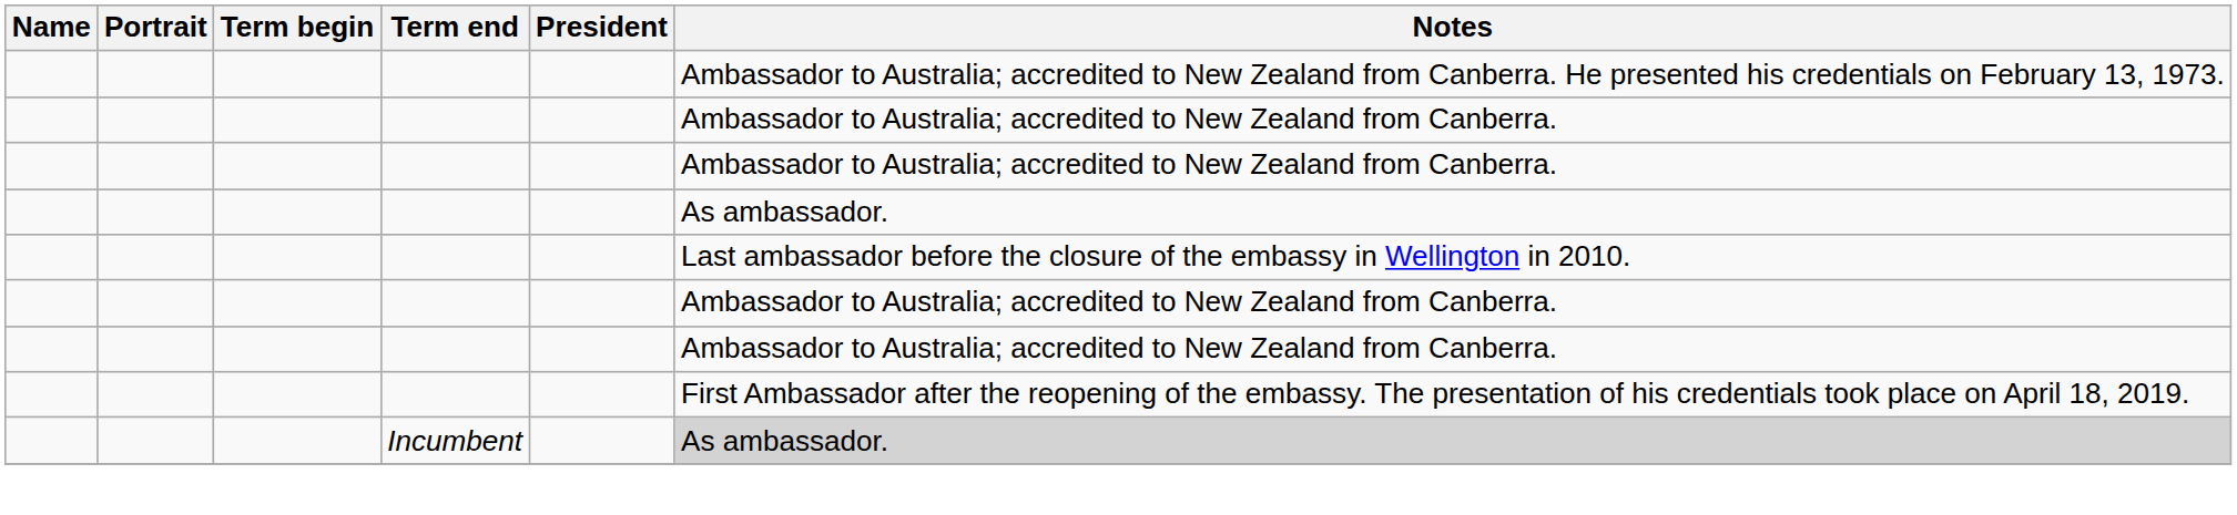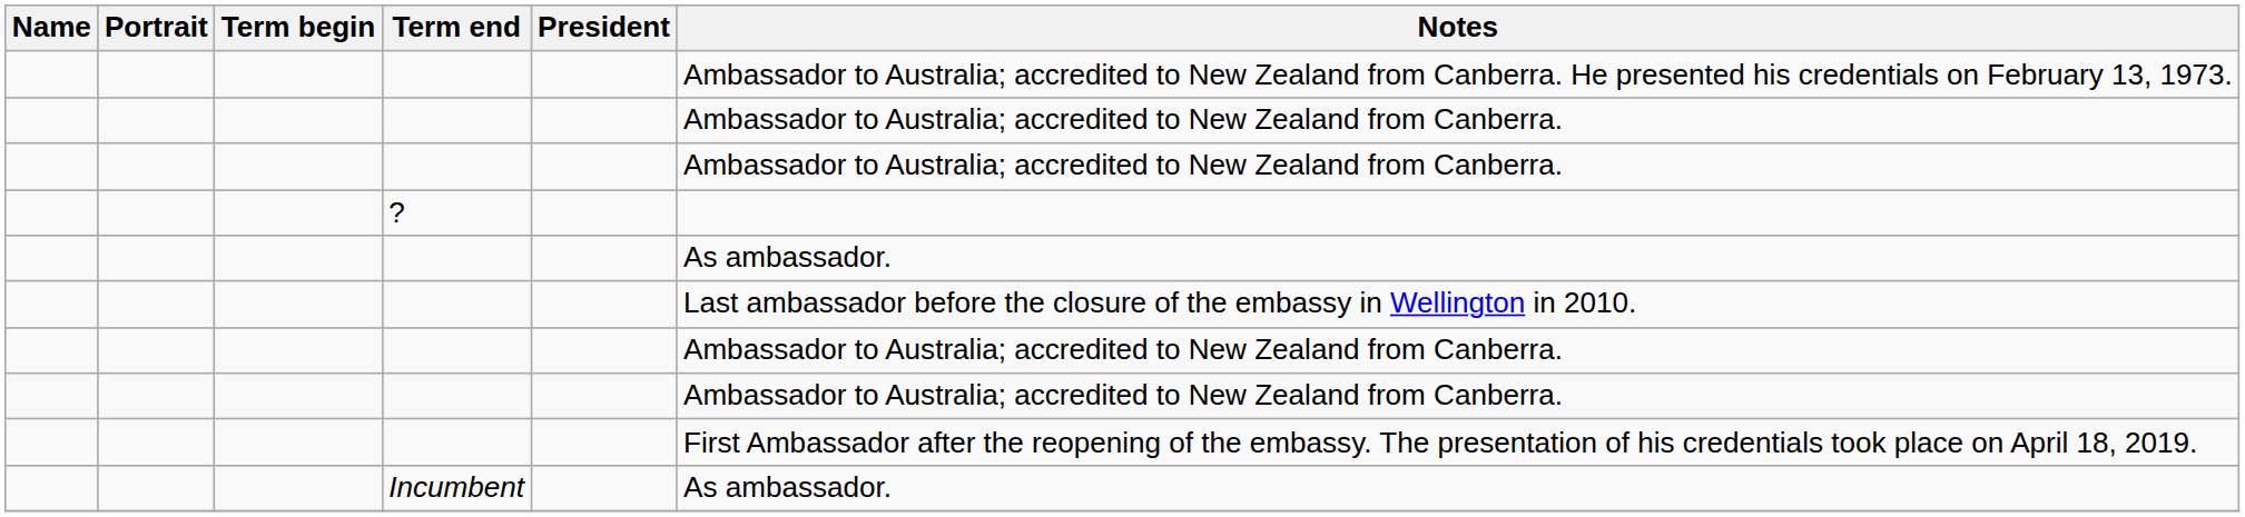 <table class="wikitable sortable"  text-align:center;">
 <tr>
 <th>Name</th>
 <th class="unsortable">Portrait</th>
 <th>Term begin</th>
 <th>Term end</th>
 <th>President</th>
 <th class="unsortable">Notes</th>
 </tr>
 <tr>
 <td></td>
 <td></td>
 <td></td>
 <td></td>
 <td></td>
 <td>Ambassador to Australia; accredited to New Zealand from Canberra. He presented his credentials on February 13, 1973.</td>
 </tr>
 <tr>
 <td></td>
 <td></td>
 <td></td>
 <td></td>
 <td></td>
 <td>Ambassador to Australia; accredited to New Zealand from Canberra.</td>
 </tr>
 <tr>
 <td></td>
 <td></td>
 <td></td>
 <td></td>
 <td></td>
 <td>Ambassador to Australia; accredited to New Zealand from Canberra.</td>
+</tr>
+<tr>
+<td></td>
+<td></td>
+<td></td>
+<td>?</td>
+<td></td>
+<td></td>
 </tr>
 <tr>
 <td></td>
 <td></td>
 <td></td>
 <td></td>
 <td></td>
 <td>As ambassador.</td>
 </tr>
 <tr>
 <td></td>
 <td></td>
 <td></td>
 <td></td>
 <td></td>
 <td>Last ambassador before the closure of the embassy in <a href='#'>Wellington</a> in 2010.</td>
 </tr>
 <tr>
 <td></td>
 <td></td>
 <td></td>
 <td></td>
 <td></td>
 <td>Ambassador to Australia; accredited to New Zealand from Canberra.</td>
 </tr>
 <tr>
 <td></td>
 <td></td>
 <td></td>
 <td></td>
 <td></td>
 <td>Ambassador to Australia; accredited to New Zealand from Canberra.</td>
 </tr>
 <tr>
 <td></td>
 <td></td>
 <td></td>
 <td></td>
 <td></td>
 <td>First Ambassador after the reopening of the embassy. The presentation of his credentials took place on April 18, 2019.</td>
 </tr>
 <tr>
 <td></td>
 <td></td>
 <td></td>
 <td><em>Incumbent</em></td>
 <td></td>
-<td style="background: lightgrey;">As ambassador.</td>
+<td>As ambassador.</td>
 </tr>
 <tr>
 </tr>
 </table>
